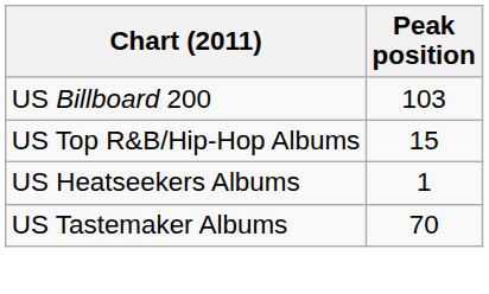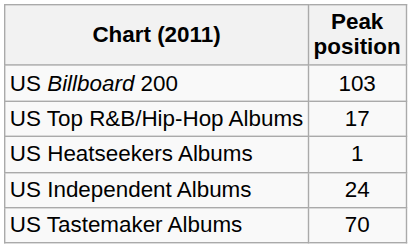 <table class="wikitable">
 <tr>
 <th>Chart (2011)</th>
 <th>Peak<br>position</th>
 </tr>
 <tr>
 <td>US <em>Billboard</em> 200</td>
 <td align="center">103</td>
 </tr>
 <tr>
 <td>US Top R&B/Hip-Hop Albums</td>
-<td align="center">15</td>
+<td align="center">17</td>
 </tr>
 <tr>
 <td>US Heatseekers Albums</td>
 <td align="center">1</td>
 </tr>
 <tr>
+<td>US Independent Albums</td>
+<td align="center">24</td>
+</tr>
+<tr>
 <td>US Tastemaker Albums</td>
 <td align="center">70</td>
 </tr>
 </table>
